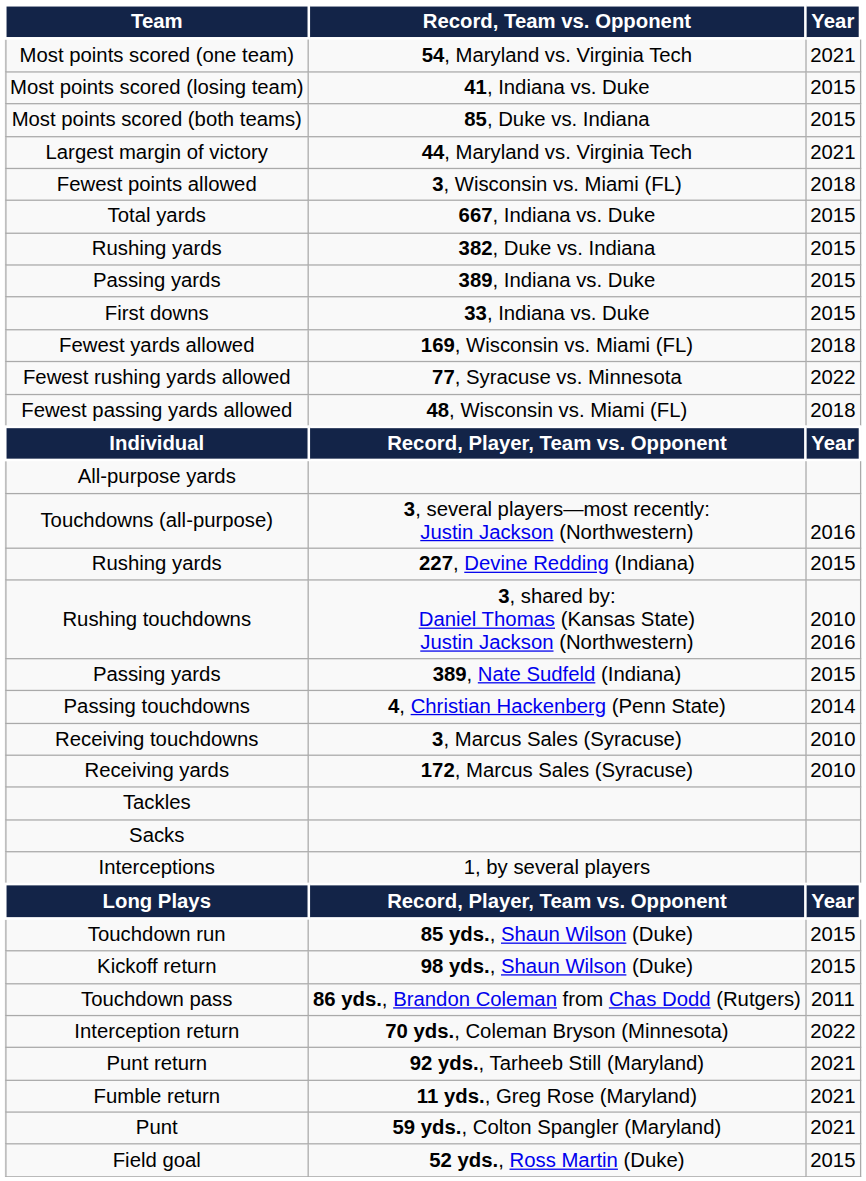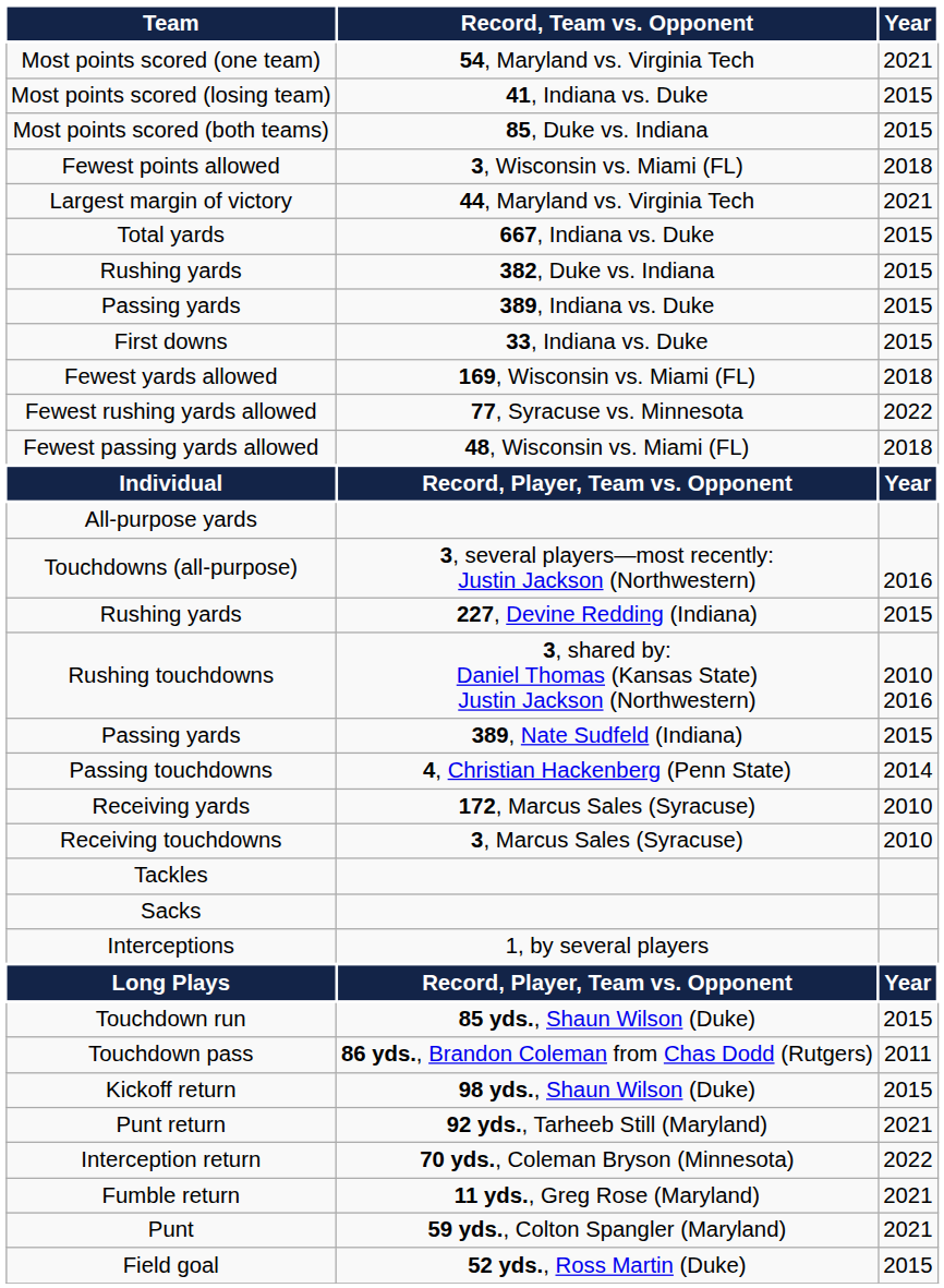 <table class="wikitable" style="text-align:center">
 <tr>
 <th style="background:#132448; color:#FFFFFF; border: 2px solid #FFFFFF;">Team</th>
 <th style="background:#132448; color:#FFFFFF; border: 2px solid #FFFFFF;">Record, Team vs. Opponent</th>
 <th style="background:#132448; color:#FFFFFF; border: 2px solid #FFFFFF;">Year</th>
 </tr>
 <tr>
 <td>Most points scored (one team)</td>
 <td><strong>54</strong>, Maryland vs. Virginia Tech</td>
 <td>2021</td>
 </tr>
 <tr>
 <td>Most points scored (losing team)</td>
 <td><strong>41</strong>, Indiana vs. Duke</td>
 <td>2015</td>
 </tr>
 <tr>
 <td>Most points scored (both teams)</td>
 <td><strong>85</strong>, Duke vs. Indiana</td>
 <td>2015</td>
 </tr>
 <tr>
+<td>Fewest points allowed</td>
+<td><strong>3</strong>, Wisconsin vs. Miami (FL)</td>
+<td>2018</td>
+</tr>
+<tr>
 <td>Largest margin of victory</td>
 <td><strong>44</strong>, Maryland vs. Virginia Tech</td>
 <td>2021</td>
-</tr>
-<tr>
-<td>Fewest points allowed</td>
-<td><strong>3</strong>, Wisconsin vs. Miami (FL)</td>
-<td>2018</td>
 </tr>
 <tr>
 <td>Total yards</td>
 <td><strong>667</strong>, Indiana vs. Duke</td>
 <td>2015</td>
 </tr>
 <tr>
 <td>Rushing yards</td>
 <td><strong>382</strong>, Duke vs. Indiana</td>
 <td>2015</td>
 </tr>
 <tr>
 <td>Passing yards</td>
 <td><strong>389</strong>, Indiana vs. Duke</td>
 <td>2015</td>
 </tr>
 <tr>
 <td>First downs</td>
 <td><strong>33</strong>, Indiana vs. Duke</td>
 <td>2015</td>
 </tr>
 <tr>
 <td>Fewest yards allowed</td>
 <td><strong>169</strong>, Wisconsin vs. Miami (FL)</td>
 <td>2018</td>
 </tr>
 <tr>
 <td>Fewest rushing yards allowed</td>
 <td><strong>77</strong>, Syracuse vs. Minnesota</td>
 <td>2022</td>
 </tr>
 <tr>
 <td>Fewest passing yards allowed</td>
 <td><strong>48</strong>, Wisconsin vs. Miami (FL)</td>
 <td>2018</td>
 </tr>
 <tr>
 <th style="background:#132448; color:#FFFFFF; border: 2px solid #FFFFFF;">Individual</th>
 <th style="background:#132448; color:#FFFFFF; border: 2px solid #FFFFFF;">Record, Player, Team vs. Opponent</th>
 <th style="background:#132448; color:#FFFFFF; border: 2px solid #FFFFFF;">Year</th>
 </tr>
 <tr>
 <td>All-purpose yards</td>
 <td></td>
 <td></td>
 </tr>
 <tr>
 <td>Touchdowns (all-purpose)</td>
 <td><strong>3</strong>, several players—most recently:<br><a href='#'>Justin Jackson</a> (Northwestern)</td>
 <td><br>2016</td>
 </tr>
 <tr>
 <td>Rushing yards</td>
 <td><strong>227</strong>, <a href='#'>Devine Redding</a> (Indiana)</td>
 <td>2015</td>
 </tr>
 <tr>
 <td>Rushing touchdowns</td>
 <td><strong>3</strong>, shared by:<br><a href='#'>Daniel Thomas</a> (Kansas State)<br><a href='#'>Justin Jackson</a> (Northwestern)</td>
 <td><br>2010<br>2016</td>
 </tr>
 <tr>
 <td>Passing yards</td>
 <td><strong>389</strong>, <a href='#'>Nate Sudfeld</a> (Indiana)</td>
 <td>2015</td>
 </tr>
 <tr>
 <td>Passing touchdowns</td>
 <td><strong>4</strong>, <a href='#'>Christian Hackenberg</a> (Penn State)</td>
 <td>2014</td>
 </tr>
 <tr>
-<td>Receiving touchdowns</td>
-<td><strong>3</strong>, Marcus Sales (Syracuse)</td>
+<td>Receiving yards</td>
+<td><strong>172</strong>, Marcus Sales (Syracuse)</td>
 <td>2010</td>
 </tr>
 <tr>
-<td>Receiving yards</td>
-<td><strong>172</strong>, Marcus Sales (Syracuse)</td>
+<td>Receiving touchdowns</td>
+<td><strong>3</strong>, Marcus Sales (Syracuse)</td>
 <td>2010</td>
 </tr>
 <tr>
 <td>Tackles</td>
 <td></td>
 <td></td>
 </tr>
 <tr>
 <td>Sacks</td>
 <td></td>
 <td></td>
 </tr>
 <tr>
 <td>Interceptions</td>
 <td>1, by several players</td>
 <td></td>
 </tr>
 <tr>
 <th style="background:#132448; color:#FFFFFF; border: 2px solid #FFFFFF;">Long Plays</th>
 <th style="background:#132448; color:#FFFFFF; border: 2px solid #FFFFFF;">Record, Player, Team vs. Opponent</th>
 <th style="background:#132448; color:#FFFFFF; border: 2px solid #FFFFFF;">Year</th>
 </tr>
 <tr>
 <td>Touchdown run</td>
 <td><strong>85 yds.</strong>, <a href='#'>Shaun Wilson</a> (Duke)</td>
 <td>2015</td>
 </tr>
 <tr>
+<td>Touchdown pass</td>
+<td><strong>86 yds.</strong>, <a href='#'>Brandon Coleman</a> from <a href='#'>Chas Dodd</a> (Rutgers)</td>
+<td>2011</td>
+</tr>
+<tr>
 <td>Kickoff return</td>
 <td><strong>98 yds.</strong>, <a href='#'>Shaun Wilson</a> (Duke)</td>
 <td>2015</td>
 </tr>
 <tr>
-<td>Touchdown pass</td>
-<td><strong>86 yds.</strong>, <a href='#'>Brandon Coleman</a> from <a href='#'>Chas Dodd</a> (Rutgers)</td>
-<td>2011</td>
+<td>Punt return</td>
+<td><strong>92 yds.</strong>, Tarheeb Still (Maryland)</td>
+<td>2021</td>
 </tr>
 <tr>
 <td>Interception return</td>
 <td><strong>70 yds.</strong>, Coleman Bryson (Minnesota)</td>
 <td>2022</td>
-</tr>
-<tr>
-<td>Punt return</td>
-<td><strong>92 yds.</strong>, Tarheeb Still (Maryland)</td>
-<td>2021</td>
 </tr>
 <tr>
 <td>Fumble return</td>
 <td><strong>11 yds.</strong>, Greg Rose (Maryland)</td>
 <td>2021</td>
 </tr>
 <tr>
 <td>Punt</td>
 <td><strong>59 yds.</strong>, Colton Spangler (Maryland)</td>
 <td>2021</td>
 </tr>
 <tr>
 <td>Field goal</td>
 <td><strong>52 yds.</strong>, <a href='#'>Ross Martin</a> (Duke)</td>
 <td>2015</td>
 </tr>
 </table>
